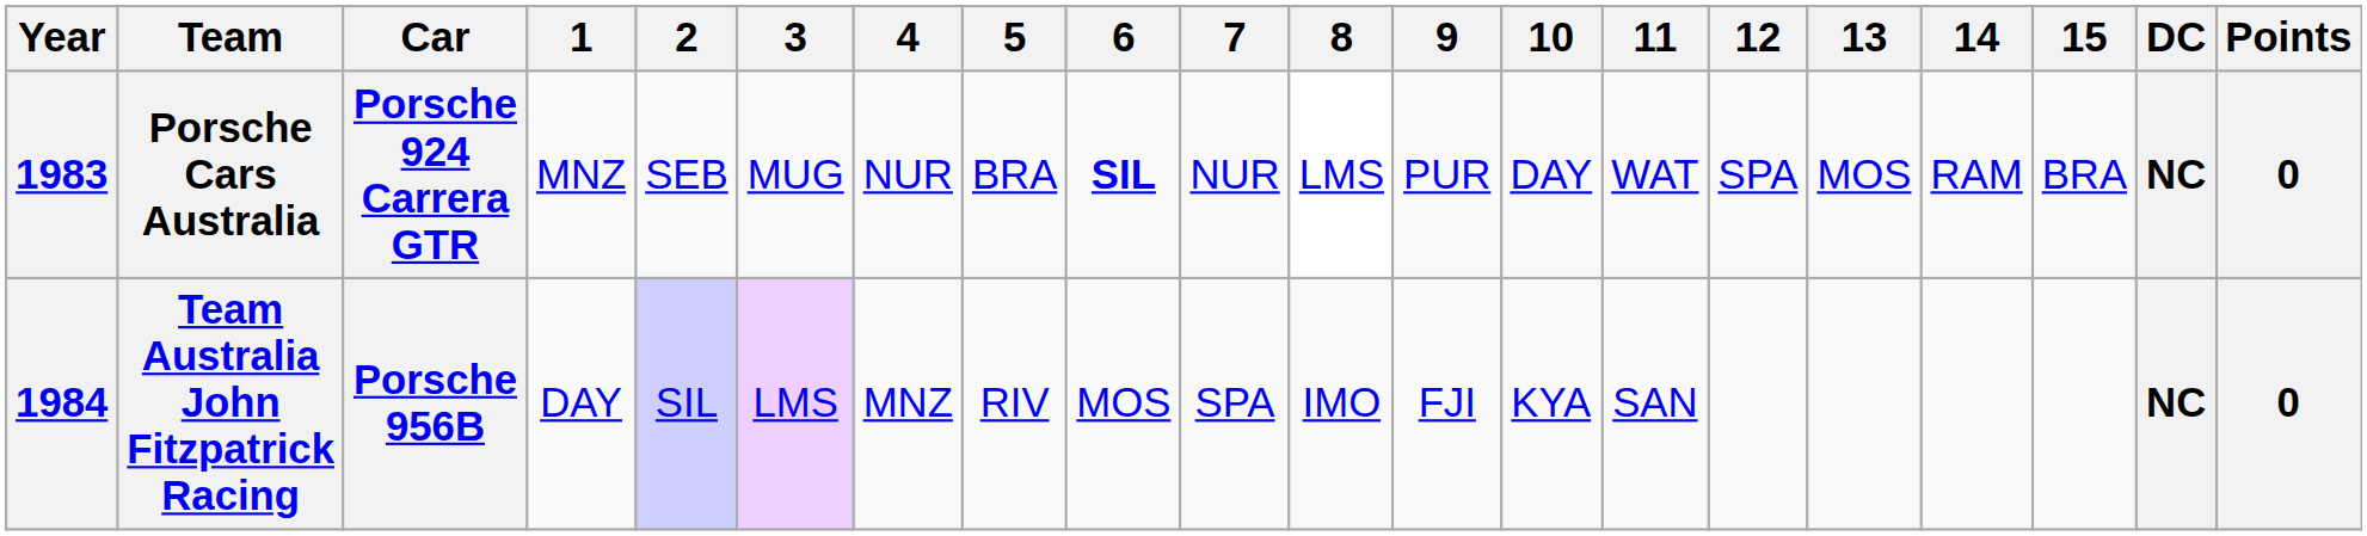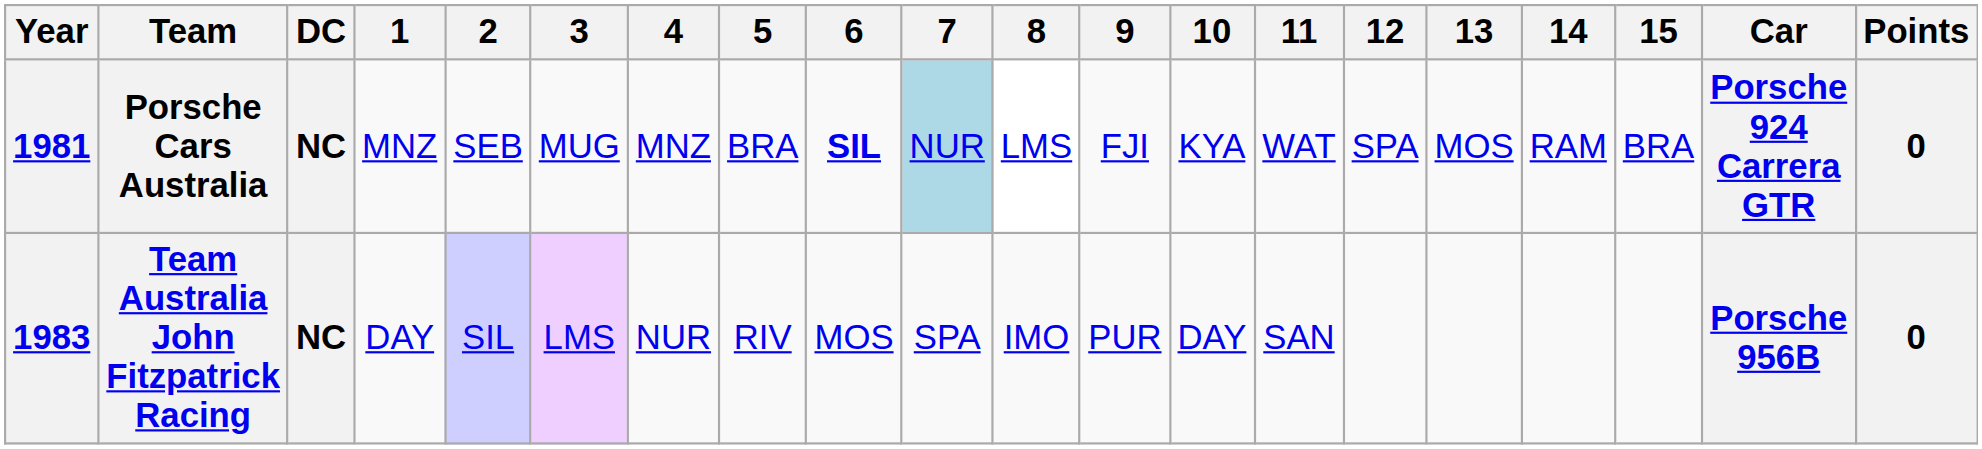 <table class="wikitable" style="text-align:center">
 <tr>
 <th>Year</th>
 <th>Team</th>
-<th>Car</th>
+<th>DC</th>
 <th>1</th>
 <th>2</th>
 <th>3</th>
 <th>4</th>
 <th>5</th>
 <th>6</th>
 <th>7</th>
 <th>8</th>
 <th>9</th>
 <th>10</th>
 <th>11</th>
 <th>12</th>
 <th>13</th>
 <th>14</th>
 <th>15</th>
-<th>DC</th>
+<th>Car</th>
 <th>Points</th>
 </tr>
 <tr>
-<th><a href='#'>1983</a></th>
+<th><a href='#'>1981</a></th>
 <th> Porsche Cars Australia</th>
-<th><a href='#'>Porsche 924 Carrera GTR</a></th>
+<th>NC</th>
 <td><a href='#'>MNZ</a></td>
 <td><a href='#'>SEB</a></td>
 <td><a href='#'>MUG</a></td>
-<td><a href='#'>NUR</a></td>
+<td><a href='#'>MNZ</a></td>
 <td><a href='#'>BRA</a></td>
 <td><strong><a href='#'>SIL</a></strong></td>
-<td><a href='#'>NUR</a></td>
+<td style="background: lightblue;"><a href='#'>NUR</a></td>
 <td style="background:#ffffff;"><a href='#'>LMS</a><br></td>
-<td><a href='#'>PUR</a></td>
-<td><a href='#'>DAY</a></td>
+<td><a href='#'>FJI</a></td>
+<td><a href='#'>KYA</a></td>
 <td><a href='#'>WAT</a></td>
 <td><a href='#'>SPA</a></td>
 <td><a href='#'>MOS</a></td>
 <td><a href='#'>RAM</a></td>
 <td><a href='#'>BRA</a></td>
-<th>NC</th>
+<th><a href='#'>Porsche 924 Carrera GTR</a></th>
 <th>0</th>
 </tr>
 <tr>
-<th><a href='#'>1984</a></th>
+<th><a href='#'>1983</a></th>
 <th> <a href='#'>Team Australia</a><br> <a href='#'>John Fitzpatrick Racing</a></th>
-<th><a href='#'>Porsche 956B</a></th>
+<th>NC</th>
 <td><a href='#'>DAY</a></td>
 <td style="background:#cfcfff;"><a href='#'>SIL</a><br></td>
 <td style="background:#efcfff;"><a href='#'>LMS</a><br></td>
-<td><a href='#'>MNZ</a></td>
+<td><a href='#'>NUR</a></td>
 <td><a href='#'>RIV</a></td>
 <td><a href='#'>MOS</a></td>
 <td><a href='#'>SPA</a></td>
 <td><a href='#'>IMO</a></td>
-<td><a href='#'>FJI</a></td>
-<td><a href='#'>KYA</a></td>
+<td><a href='#'>PUR</a></td>
+<td><a href='#'>DAY</a></td>
 <td><a href='#'>SAN</a></td>
 <td></td>
 <td></td>
 <td></td>
 <td></td>
-<th>NC</th>
+<th><a href='#'>Porsche 956B</a></th>
 <th>0</th>
 </tr>
 </table>
